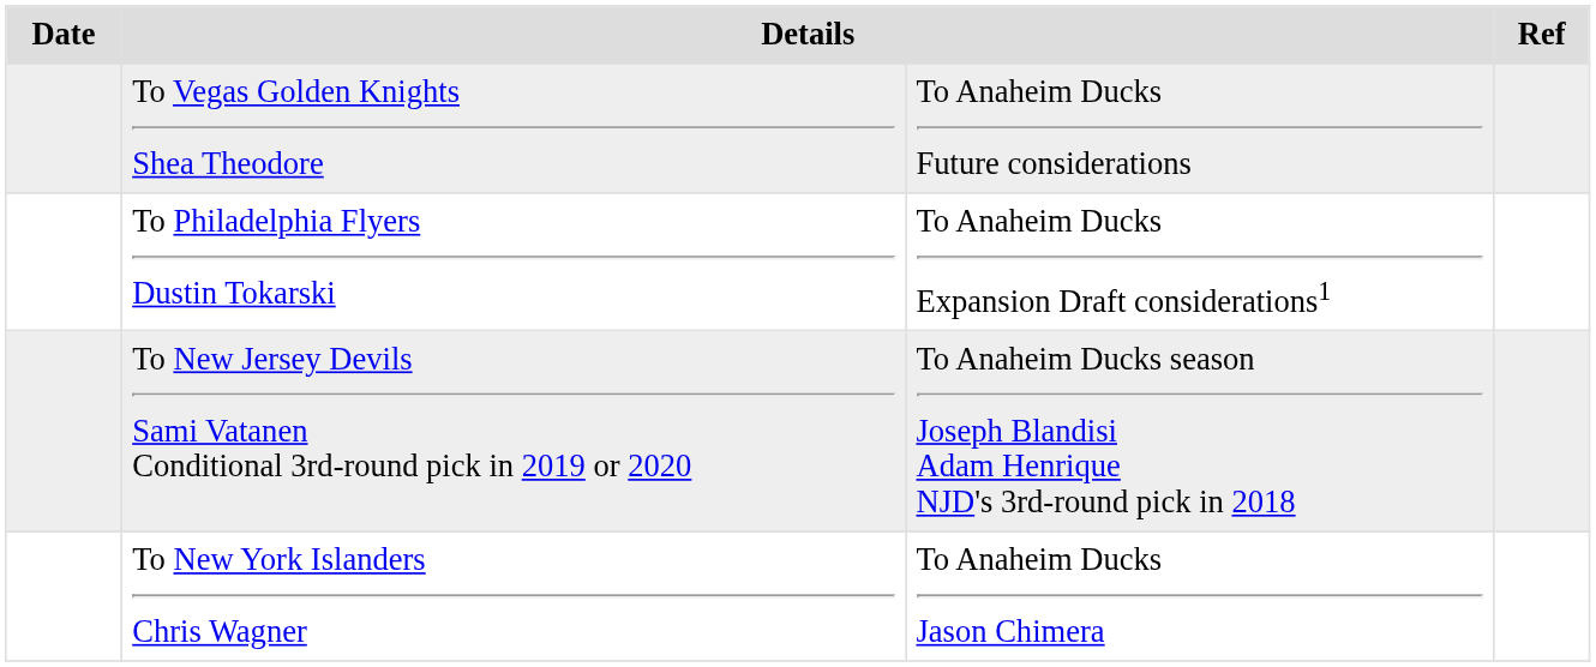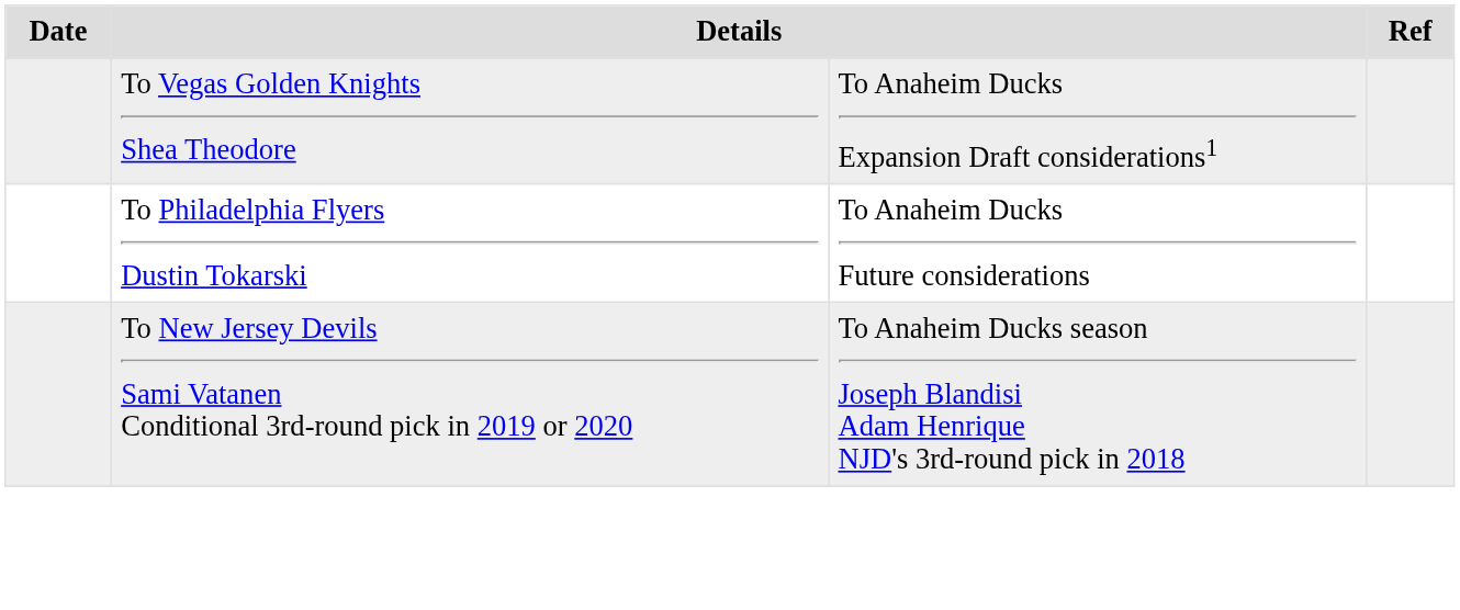 <table border=1 style="border-collapse:collapse" bordercolor="#DFDFDF" cellpadding="5" width=90%>
 <tr style="background:#ddd; text-align:center;">
 <th>Date</th>
 <th colspan="2">Details</th>
 <th>Ref</th>
 </tr>
 <tr style="background:#eee;">
 <td></td>
 <td valign="top">To <a href='#'>Vegas Golden Knights</a><hr><a href='#'>Shea Theodore</a></td>
-<td valign="top">To Anaheim Ducks<hr>Future considerations</td>
+<td valign="top">To Anaheim Ducks<hr>Expansion Draft considerations<sup>1</sup></td>
 <td></td>
 </tr>
 <tr>
 <td></td>
 <td valign="top">To <a href='#'>Philadelphia Flyers</a><hr><a href='#'>Dustin Tokarski</a></td>
-<td valign="top">To Anaheim Ducks<hr>Expansion Draft considerations<sup>1</sup></td>
+<td valign="top">To Anaheim Ducks<hr>Future considerations</td>
 <td></td>
 </tr>
 <tr style="background:#eee;">
 <td></td>
 <td valign="top">To <a href='#'>New Jersey Devils</a><hr><a href='#'>Sami Vatanen</a><br>Conditional 3rd-round pick in <a href='#'>2019</a> or <a href='#'>2020</a></td>
 <td valign="top">To Anaheim Ducks season<hr><a href='#'>Joseph Blandisi</a><br><a href='#'>Adam Henrique</a><br><a href='#'>NJD</a>'s 3rd-round pick in <a href='#'>2018</a></td>
 <td></td>
 </tr>
-<tr>
-<td></td>
-<td valign="top">To <a href='#'>New York Islanders</a><hr><a href='#'>Chris Wagner</a></td>
-<td valign="top">To Anaheim Ducks<hr><a href='#'>Jason Chimera</a></td>
-<td></td>
-</tr>
 </table>
